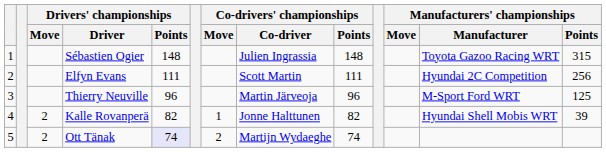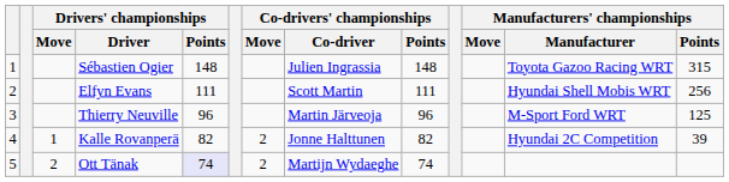 <table class="wikitable" style="font-size:85%;">
 <tr>
 <th rowspan="2"></th>
 <th rowspan="7" style="width:5px;"></th>
 <th colspan="3">Drivers' championships</th>
 <th rowspan="7" style="width:5px;"></th>
 <th colspan="3" nowrap>Co-drivers' championships</th>
 <th rowspan="7" style="width:5px;"></th>
 <th colspan="3" nowrap>Manufacturers' championships</th>
 </tr>
 <tr>
 <th>Move</th>
 <th>Driver</th>
 <th>Points</th>
 <th>Move</th>
 <th>Co-driver</th>
 <th>Points</th>
 <th>Move</th>
 <th>Manufacturer</th>
 <th>Points</th>
 </tr>
 <tr>
 <td align="center">1</td>
 <td align="center"></td>
 <td><a href='#'>Sébastien Ogier</a></td>
 <td align="center">148</td>
 <td align="center"></td>
 <td><a href='#'>Julien Ingrassia</a></td>
 <td align="center">148</td>
 <td align="center"></td>
 <td nowrap><a href='#'>Toyota Gazoo Racing WRT</a></td>
 <td align="center">315</td>
 </tr>
 <tr>
 <td align="center">2</td>
 <td align="center"></td>
 <td><a href='#'>Elfyn Evans</a></td>
 <td align="center">111</td>
 <td align="center"></td>
 <td><a href='#'>Scott Martin</a></td>
 <td align="center">111</td>
 <td align="center"></td>
-<td><a href='#'>Hyundai 2C Competition</a></td>
+<td><a href='#'>Hyundai Shell Mobis WRT</a></td>
 <td align="center">256</td>
 </tr>
 <tr>
 <td align="center">3</td>
 <td align="center"></td>
 <td><a href='#'>Thierry Neuville</a></td>
 <td align="center">96</td>
 <td align="center"></td>
 <td><a href='#'>Martin Järveoja</a></td>
 <td align="center">96</td>
 <td align="center"></td>
 <td><a href='#'>M-Sport Ford WRT</a></td>
 <td align="center">125</td>
 </tr>
 <tr>
 <td align="center">4</td>
-<td align="center"> 2</td>
+<td align="center"> 1</td>
 <td nowrap><a href='#'>Kalle Rovanperä</a></td>
 <td align="center">82</td>
-<td align="center"> 1</td>
+<td align="center"> 2</td>
 <td nowrap><a href='#'>Jonne Halttunen</a></td>
 <td align="center">82</td>
 <td align="center"></td>
-<td><a href='#'>Hyundai Shell Mobis WRT</a></td>
+<td><a href='#'>Hyundai 2C Competition</a></td>
 <td align="center">39</td>
 </tr>
 <tr>
 <td align="center">5</td>
 <td align="center"> 2</td>
 <td><a href='#'>Ott Tänak</a></td>
 <td align="center" style="background: lavender;">74</td>
 <td align="center"> 2</td>
 <td nowrap><a href='#'>Martijn Wydaeghe</a></td>
 <td align="center">74</td>
 <td></td>
 <td></td>
 <td></td>
 </tr>
 </table>
